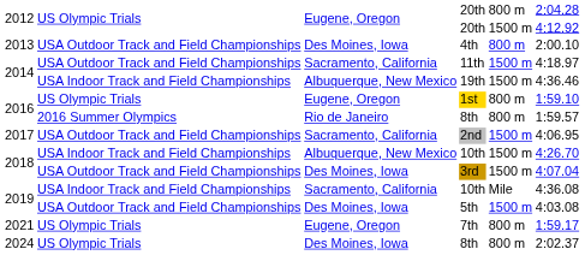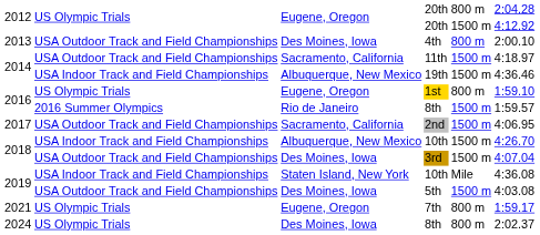 <table>
 <tr>
 <td rowspan=2>2012</td>
 <td rowspan=2><a href='#'>US Olympic Trials</a></td>
 <td rowspan=2><a href='#'>Eugene, Oregon</a></td>
 <td>20th</td>
 <td>800 m</td>
 <td><a href='#'>2:04.28</a></td>
 </tr>
 <tr>
 <td>20th</td>
 <td>1500 m</td>
 <td><a href='#'>4:12.92</a></td>
 </tr>
 <tr>
 <td>2013</td>
 <td><a href='#'>USA Outdoor Track and Field Championships</a></td>
 <td><a href='#'>Des Moines, Iowa</a></td>
 <td>4th</td>
 <td><a href='#'>800 m</a></td>
 <td>2:00.10</td>
 </tr>
 <tr>
 <td rowspan=2>2014</td>
 <td><a href='#'>USA Outdoor Track and Field Championships</a></td>
 <td><a href='#'>Sacramento, California</a></td>
 <td>11th</td>
 <td><a href='#'>1500 m</a></td>
 <td>4:18.97</td>
 </tr>
 <tr>
 <td><a href='#'>USA Indoor Track and Field Championships</a></td>
 <td><a href='#'>Albuquerque, New Mexico</a></td>
 <td>19th</td>
 <td>1500 m</td>
 <td>4:36.46</td>
 </tr>
 <tr>
 <td rowspan=2>2016</td>
 <td><a href='#'>US Olympic Trials</a></td>
 <td><a href='#'>Eugene, Oregon</a></td>
 <td style="background:gold">1st</td>
 <td>800 m</td>
 <td><a href='#'>1:59.10</a></td>
 </tr>
 <tr>
 <td><a href='#'>2016 Summer Olympics</a></td>
 <td><a href='#'>Rio de Janeiro</a></td>
 <td>8th</td>
-<td>800 m</td>
+<td><a href='#'>1500 m</a></td>
 <td>1:59.57</td>
 </tr>
 <tr>
 <td>2017</td>
 <td><a href='#'>USA Outdoor Track and Field Championships</a></td>
 <td><a href='#'>Sacramento, California</a></td>
 <td style="background:silver">2nd</td>
 <td><a href='#'>1500 m</a></td>
 <td>4:06.95</td>
 </tr>
 <tr>
 <td rowspan=2>2018</td>
 <td><a href='#'>USA Indoor Track and Field Championships</a></td>
 <td><a href='#'>Albuquerque, New Mexico</a></td>
 <td>10th</td>
 <td>1500 m</td>
 <td><a href='#'>4:26.70</a></td>
 </tr>
 <tr>
 <td><a href='#'>USA Outdoor Track and Field Championships</a></td>
 <td><a href='#'>Des Moines, Iowa</a></td>
 <td style="background:#cc9900">3rd</td>
 <td>1500 m</td>
 <td><a href='#'>4:07.04</a></td>
 </tr>
 <tr>
 <td rowspan=2>2019</td>
 <td><a href='#'>USA Indoor Track and Field Championships</a></td>
-<td><a href='#'>Sacramento, California</a></td>
+<td><a href='#'>Staten Island, New York</a></td>
 <td>10th</td>
 <td>Mile</td>
 <td>4:36.08</td>
 </tr>
 <tr>
 <td><a href='#'>USA Outdoor Track and Field Championships</a></td>
 <td><a href='#'>Des Moines, Iowa</a></td>
 <td>5th</td>
 <td><a href='#'>1500 m</a></td>
 <td>4:03.08</td>
 </tr>
 <tr>
 <td>2021</td>
 <td rowspan=1><a href='#'>US Olympic Trials</a></td>
 <td rowspan=1><a href='#'>Eugene, Oregon</a></td>
 <td>7th</td>
 <td>800 m</td>
 <td><a href='#'>1:59.17</a></td>
 </tr>
 <tr>
 <td>2024</td>
 <td rowspan=1><a href='#'>US Olympic Trials</a></td>
 <td><a href='#'>Des Moines, Iowa</a></td>
 <td>8th</td>
 <td>800 m</td>
 <td>2:02.37</td>
 </tr>
 </table>
